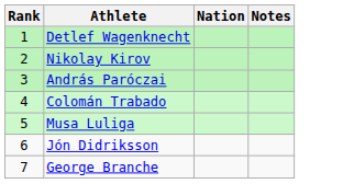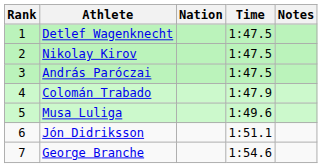 <table class="wikitable sortable" style="text-align:center">
 <tr>
 <th>Rank</th>
 <th>Athlete</th>
 <th>Nation</th>
+<th>Time</th>
 <th>Notes</th>
 </tr>
 <tr bgcolor=bbf3bb>
 <td>1</td>
 <td align=left><a href='#'>Detlef Wagenknecht</a></td>
 <td align=left></td>
+<td>1:47.5</td>
 <td></td>
 </tr>
 <tr bgcolor=bbf3bb>
 <td>2</td>
 <td align=left><a href='#'>Nikolay Kirov</a></td>
 <td align=left></td>
+<td>1:47.5</td>
 <td></td>
 </tr>
 <tr bgcolor=bbf3bb>
 <td>3</td>
 <td align=left><a href='#'>András Paróczai</a></td>
 <td align=left></td>
+<td>1:47.5</td>
 <td></td>
 </tr>
 <tr style="background:#ccf9cc;">
 <td>4</td>
 <td align=left><a href='#'>Colomán Trabado</a></td>
 <td align=left></td>
+<td>1:47.9</td>
 <td></td>
 </tr>
 <tr style="background:#ccf9cc;">
 <td>5</td>
 <td align=left><a href='#'>Musa Luliga</a></td>
 <td align=left></td>
+<td>1:49.6</td>
 <td></td>
 </tr>
 <tr>
 <td>6</td>
 <td align=left><a href='#'>Jón Didriksson</a></td>
 <td align=left></td>
+<td>1:51.1</td>
 <td></td>
 </tr>
 <tr>
 <td>7</td>
 <td align=left><a href='#'>George Branche</a></td>
 <td align=left></td>
+<td>1:54.6</td>
 <td></td>
 </tr>
 </table>
